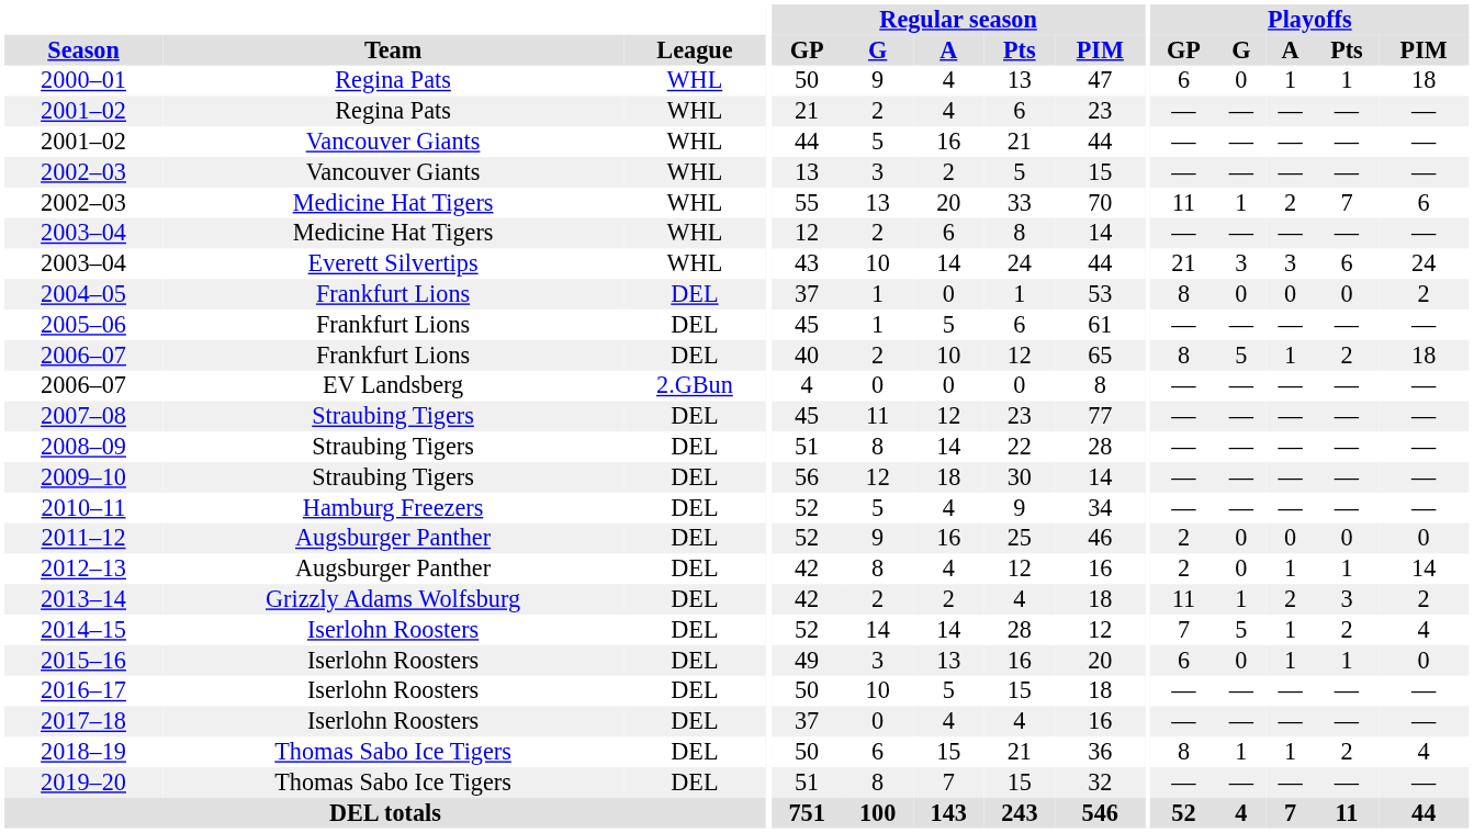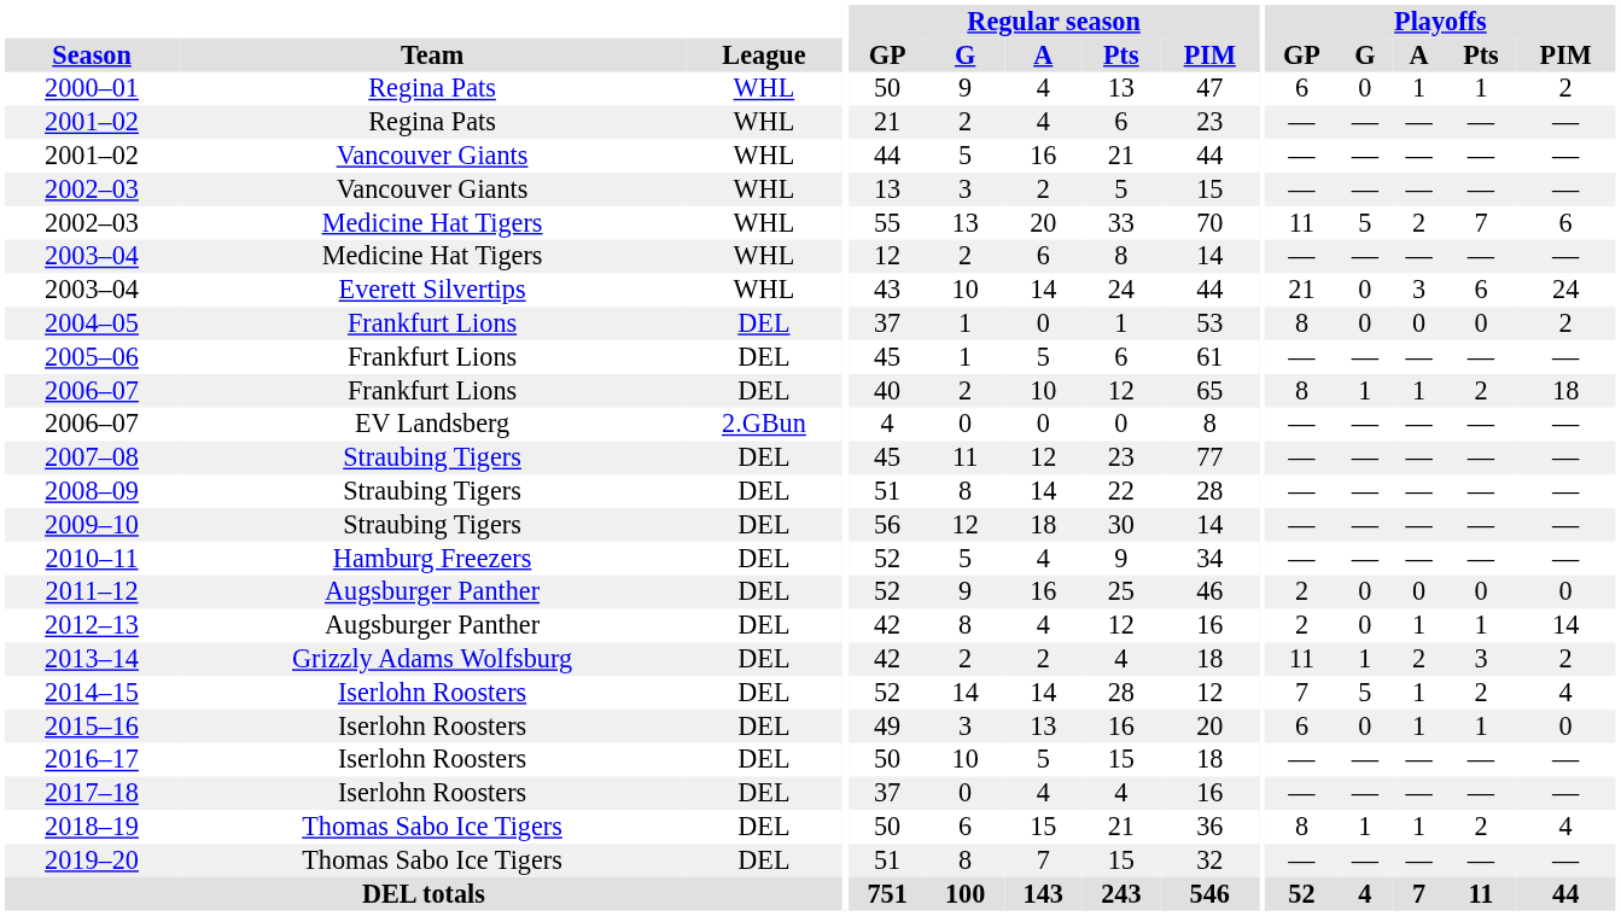 <table border="0" cellpadding="1" cellspacing="0" style="text-align:center; width:60em">
 <tr bgcolor="#e0e0e0">
 <th colspan="3" bgcolor="#ffffff"></th>
 <th rowspan="99" bgcolor="#ffffff"></th>
 <th colspan="5"><a href='#'>Regular season</a></th>
 <th rowspan="99" bgcolor="#ffffff"></th>
 <th colspan="5"><a href='#'>Playoffs</a></th>
 </tr>
 <tr bgcolor="#e0e0e0">
 <th><a href='#'>Season</a></th>
 <th>Team</th>
 <th>League</th>
 <th>GP</th>
 <th><a href='#'>G</a></th>
 <th><a href='#'>A</a></th>
 <th><a href='#'>Pts</a></th>
 <th><a href='#'>PIM</a></th>
 <th>GP</th>
 <th>G</th>
 <th>A</th>
 <th>Pts</th>
 <th>PIM</th>
 </tr>
 <tr ALIGN="center">
 <td><a href='#'>2000–01</a></td>
 <td><a href='#'>Regina Pats</a></td>
 <td><a href='#'>WHL</a></td>
 <td>50</td>
 <td>9</td>
 <td>4</td>
 <td>13</td>
 <td>47</td>
 <td>6</td>
 <td>0</td>
 <td>1</td>
 <td>1</td>
-<td>18</td>
+<td>2</td>
 </tr>
 <tr ALIGN="center" bgcolor="#f0f0f0">
 <td><a href='#'>2001–02</a></td>
 <td>Regina Pats</td>
 <td>WHL</td>
 <td>21</td>
 <td>2</td>
 <td>4</td>
 <td>6</td>
 <td>23</td>
 <td>—</td>
 <td>—</td>
 <td>—</td>
 <td>—</td>
 <td>—</td>
 </tr>
 <tr ALIGN="center">
 <td>2001–02</td>
 <td><a href='#'>Vancouver Giants</a></td>
 <td>WHL</td>
 <td>44</td>
 <td>5</td>
 <td>16</td>
 <td>21</td>
 <td>44</td>
 <td>—</td>
 <td>—</td>
 <td>—</td>
 <td>—</td>
 <td>—</td>
 </tr>
 <tr ALIGN="center" bgcolor="#f0f0f0">
 <td><a href='#'>2002–03</a></td>
 <td>Vancouver Giants</td>
 <td>WHL</td>
 <td>13</td>
 <td>3</td>
 <td>2</td>
 <td>5</td>
 <td>15</td>
 <td>—</td>
 <td>—</td>
 <td>—</td>
 <td>—</td>
 <td>—</td>
 </tr>
 <tr ALIGN="center">
 <td>2002–03</td>
 <td><a href='#'>Medicine Hat Tigers</a></td>
 <td>WHL</td>
 <td>55</td>
 <td>13</td>
 <td>20</td>
 <td>33</td>
 <td>70</td>
 <td>11</td>
-<td>1</td>
+<td>5</td>
 <td>2</td>
 <td>7</td>
 <td>6</td>
 </tr>
 <tr ALIGN="center" bgcolor="#f0f0f0">
 <td><a href='#'>2003–04</a></td>
 <td>Medicine Hat Tigers</td>
 <td>WHL</td>
 <td>12</td>
 <td>2</td>
 <td>6</td>
 <td>8</td>
 <td>14</td>
 <td>—</td>
 <td>—</td>
 <td>—</td>
 <td>—</td>
 <td>—</td>
 </tr>
 <tr ALIGN="center">
 <td>2003–04</td>
 <td><a href='#'>Everett Silvertips</a></td>
 <td>WHL</td>
 <td>43</td>
 <td>10</td>
 <td>14</td>
 <td>24</td>
 <td>44</td>
 <td>21</td>
-<td>3</td>
+<td>0</td>
 <td>3</td>
 <td>6</td>
 <td>24</td>
 </tr>
 <tr ALIGN="center" bgcolor="#f0f0f0">
 <td><a href='#'>2004–05</a></td>
 <td><a href='#'>Frankfurt Lions</a></td>
 <td><a href='#'>DEL</a></td>
 <td>37</td>
 <td>1</td>
 <td>0</td>
 <td>1</td>
 <td>53</td>
 <td>8</td>
 <td>0</td>
 <td>0</td>
 <td>0</td>
 <td>2</td>
 </tr>
 <tr ALIGN="center">
 <td><a href='#'>2005–06</a></td>
 <td>Frankfurt Lions</td>
 <td>DEL</td>
 <td>45</td>
 <td>1</td>
 <td>5</td>
 <td>6</td>
 <td>61</td>
 <td>—</td>
 <td>—</td>
 <td>—</td>
 <td>—</td>
 <td>—</td>
 </tr>
 <tr ALIGN="center" bgcolor="#f0f0f0">
 <td><a href='#'>2006–07</a></td>
 <td>Frankfurt Lions</td>
 <td>DEL</td>
 <td>40</td>
 <td>2</td>
 <td>10</td>
 <td>12</td>
 <td>65</td>
 <td>8</td>
-<td>5</td>
+<td>1</td>
 <td>1</td>
 <td>2</td>
 <td>18</td>
 </tr>
 <tr ALIGN="center">
 <td>2006–07</td>
 <td>EV Landsberg</td>
 <td><a href='#'>2.GBun</a></td>
 <td>4</td>
 <td>0</td>
 <td>0</td>
 <td>0</td>
 <td>8</td>
 <td>—</td>
 <td>—</td>
 <td>—</td>
 <td>—</td>
 <td>—</td>
 </tr>
 <tr ALIGN="center" bgcolor="#f0f0f0">
 <td><a href='#'>2007–08</a></td>
 <td><a href='#'>Straubing Tigers</a></td>
 <td>DEL</td>
 <td>45</td>
 <td>11</td>
 <td>12</td>
 <td>23</td>
 <td>77</td>
 <td>—</td>
 <td>—</td>
 <td>—</td>
 <td>—</td>
 <td>—</td>
 </tr>
 <tr ALIGN="center">
 <td><a href='#'>2008–09</a></td>
 <td>Straubing Tigers</td>
 <td>DEL</td>
 <td>51</td>
 <td>8</td>
 <td>14</td>
 <td>22</td>
 <td>28</td>
 <td>—</td>
 <td>—</td>
 <td>—</td>
 <td>—</td>
 <td>—</td>
 </tr>
 <tr ALIGN="center" bgcolor="#f0f0f0">
 <td><a href='#'>2009–10</a></td>
 <td>Straubing Tigers</td>
 <td>DEL</td>
 <td>56</td>
 <td>12</td>
 <td>18</td>
 <td>30</td>
 <td>14</td>
 <td>—</td>
 <td>—</td>
 <td>—</td>
 <td>—</td>
 <td>—</td>
 </tr>
 <tr ALIGN="center">
 <td><a href='#'>2010–11</a></td>
 <td><a href='#'>Hamburg Freezers</a></td>
 <td>DEL</td>
 <td>52</td>
 <td>5</td>
 <td>4</td>
 <td>9</td>
 <td>34</td>
 <td>—</td>
 <td>—</td>
 <td>—</td>
 <td>—</td>
 <td>—</td>
 </tr>
 <tr ALIGN="center" bgcolor="#f0f0f0">
 <td><a href='#'>2011–12</a></td>
 <td><a href='#'>Augsburger Panther</a></td>
 <td>DEL</td>
 <td>52</td>
 <td>9</td>
 <td>16</td>
 <td>25</td>
 <td>46</td>
 <td>2</td>
 <td>0</td>
 <td>0</td>
 <td>0</td>
 <td>0</td>
 </tr>
 <tr ALIGN="center">
 <td><a href='#'>2012–13</a></td>
 <td>Augsburger Panther</td>
 <td>DEL</td>
 <td>42</td>
 <td>8</td>
 <td>4</td>
 <td>12</td>
 <td>16</td>
 <td>2</td>
 <td>0</td>
 <td>1</td>
 <td>1</td>
 <td>14</td>
 </tr>
 <tr ALIGN="center" bgcolor="#f0f0f0">
 <td><a href='#'>2013–14</a></td>
 <td><a href='#'>Grizzly Adams Wolfsburg</a></td>
 <td>DEL</td>
 <td>42</td>
 <td>2</td>
 <td>2</td>
 <td>4</td>
 <td>18</td>
 <td>11</td>
 <td>1</td>
 <td>2</td>
 <td>3</td>
 <td>2</td>
 </tr>
 <tr ALIGN="center">
 <td><a href='#'>2014–15</a></td>
 <td><a href='#'>Iserlohn Roosters</a></td>
 <td>DEL</td>
 <td>52</td>
 <td>14</td>
 <td>14</td>
 <td>28</td>
 <td>12</td>
 <td>7</td>
 <td>5</td>
 <td>1</td>
 <td>2</td>
 <td>4</td>
 </tr>
 <tr ALIGN="center" bgcolor="#f0f0f0">
 <td><a href='#'>2015–16</a></td>
 <td>Iserlohn Roosters</td>
 <td>DEL</td>
 <td>49</td>
 <td>3</td>
 <td>13</td>
 <td>16</td>
 <td>20</td>
 <td>6</td>
 <td>0</td>
 <td>1</td>
 <td>1</td>
 <td>0</td>
 </tr>
 <tr ALIGN="center">
 <td><a href='#'>2016–17</a></td>
 <td>Iserlohn Roosters</td>
 <td>DEL</td>
 <td>50</td>
 <td>10</td>
 <td>5</td>
 <td>15</td>
 <td>18</td>
 <td>—</td>
 <td>—</td>
 <td>—</td>
 <td>—</td>
 <td>—</td>
 </tr>
 <tr ALIGN="center" bgcolor="#f0f0f0">
 <td><a href='#'>2017–18</a></td>
 <td>Iserlohn Roosters</td>
 <td>DEL</td>
 <td>37</td>
 <td>0</td>
 <td>4</td>
 <td>4</td>
 <td>16</td>
 <td>—</td>
 <td>—</td>
 <td>—</td>
 <td>—</td>
 <td>—</td>
 </tr>
 <tr ALIGN="center">
 <td><a href='#'>2018–19</a></td>
 <td><a href='#'>Thomas Sabo Ice Tigers</a></td>
 <td>DEL</td>
 <td>50</td>
 <td>6</td>
 <td>15</td>
 <td>21</td>
 <td>36</td>
 <td>8</td>
 <td>1</td>
 <td>1</td>
 <td>2</td>
 <td>4</td>
 </tr>
 <tr ALIGN="center" bgcolor="#f0f0f0">
 <td><a href='#'>2019–20</a></td>
 <td>Thomas Sabo Ice Tigers</td>
 <td>DEL</td>
 <td>51</td>
 <td>8</td>
 <td>7</td>
 <td>15</td>
 <td>32</td>
 <td>—</td>
 <td>—</td>
 <td>—</td>
 <td>—</td>
 <td>—</td>
 </tr>
 <tr bgcolor="#e0e0e0">
 <th colspan="3">DEL totals</th>
 <th>751</th>
 <th>100</th>
 <th>143</th>
 <th>243</th>
 <th>546</th>
 <th>52</th>
 <th>4</th>
 <th>7</th>
 <th>11</th>
 <th>44</th>
 </tr>
 </table>
